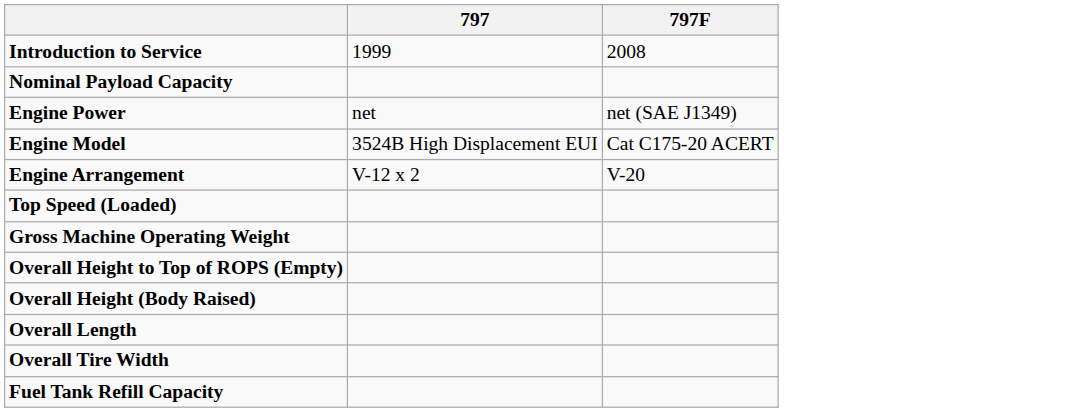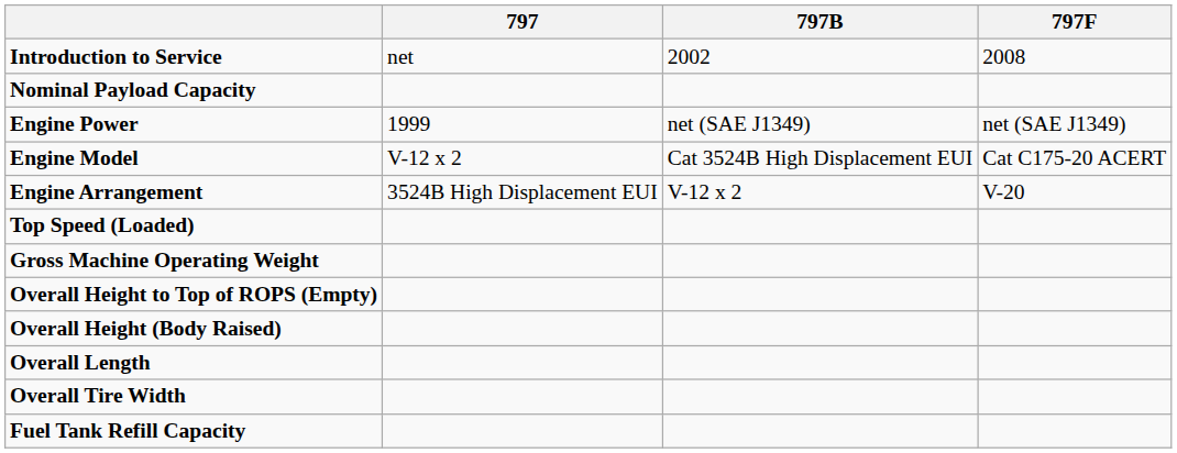 <table class="wikitable">
 <tr>
 <th></th>
 <th>797</th>
+<th>797B</th>
 <th>797F</th>
 </tr>
 <tr>
 <td><strong>Introduction to Service</strong></td>
-<td>1999</td>
+<td> net</td>
+<td>2002</td>
 <td>2008</td>
 </tr>
 <tr>
 <td><strong> Nominal Payload Capacity </strong></td>
 <td></td>
 <td></td>
+<td></td>
 </tr>
 <tr>
 <td><strong> Engine Power </strong></td>
-<td> net</td>
+<td>1999</td>
+<td> net (SAE J1349)</td>
 <td> net (SAE J1349)</td>
 </tr>
 <tr>
 <td><strong> Engine Model </strong></td>
-<td>3524B High Displacement EUI</td>
+<td>V-12 x 2</td>
+<td>Cat 3524B High Displacement EUI</td>
 <td>Cat C175-20 ACERT</td>
 </tr>
 <tr>
 <td><strong> Engine Arrangement </strong></td>
+<td>3524B High Displacement EUI</td>
 <td>V-12 x 2</td>
 <td>V-20</td>
 </tr>
 <tr>
 <td><strong> Top Speed (Loaded) </strong></td>
 <td></td>
 <td></td>
+<td></td>
 </tr>
 <tr>
 <td><strong> Gross Machine Operating Weight </strong></td>
+<td></td>
 <td></td>
 <td></td>
 </tr>
 <tr>
 <td><strong> Overall Height to Top of ROPS (Empty) </strong></td>
 <td></td>
 <td></td>
+<td></td>
 </tr>
 <tr>
 <td><strong> Overall Height (Body Raised) </strong></td>
+<td></td>
 <td></td>
 <td></td>
 </tr>
 <tr>
 <td><strong> Overall Length </strong></td>
 <td></td>
 <td></td>
+<td></td>
 </tr>
 <tr>
 <td><strong> Overall Tire Width </strong></td>
+<td></td>
 <td></td>
 <td></td>
 </tr>
 <tr>
 <td><strong> Fuel Tank Refill Capacity </strong></td>
 <td></td>
 <td></td>
+<td></td>
 </tr>
 </table>
